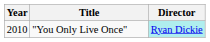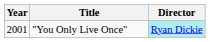 <table class="wikitable" border="1">
 <tr>
 <th>Year</th>
 <th width="175">Title</th>
 <th>Director</th>
 </tr>
 <tr>
-<td>2010</td>
+<td>2001</td>
 <td>"You Only Live Once"</td>
 <td style="background: paleturquoise;"><a href='#'>Ryan Dickie</a></td>
 </tr>
 </table>
